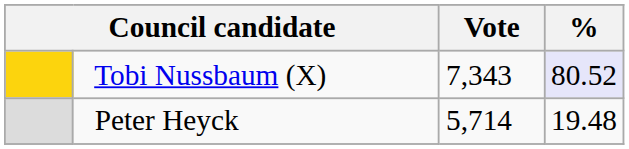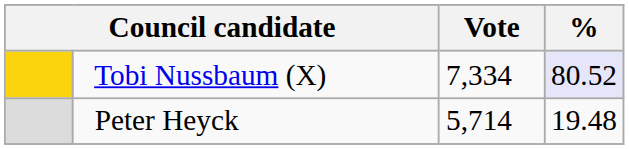 <table class="wikitable">
 <tr>
 <th bgcolor="#DDDDFF" width="230px" colspan="2">Council candidate</th>
 <th bgcolor="#DDDDFF" width="50px">Vote</th>
 <th bgcolor="#DDDDFF" width="30px">%</th>
 </tr>
 <tr>
 <td bgcolor=#FCD40D width="30px"> </td>
 <td>  <a href='#'>Tobi Nussbaum</a> (X)</td>
-<td>7,343</td>
+<td>7,334</td>
 <td style="background: lavender;">80.52</td>
 </tr>
 <tr>
 <td bgcolor=#DCDCDC width="30px"> </td>
 <td>  Peter Heyck</td>
 <td>5,714</td>
 <td>19.48</td>
 </tr>
 </table>
